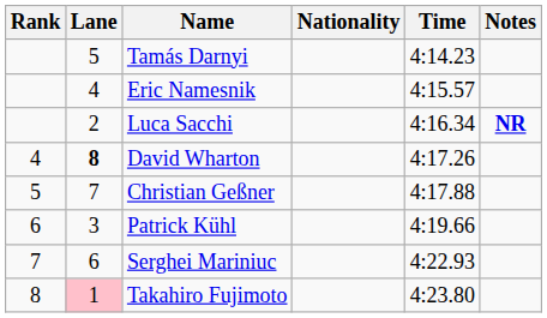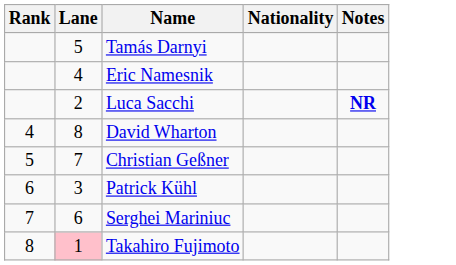 <table class="wikitable sortable" style="text-align:center">
 <tr>
 <th>Rank</th>
 <th>Lane</th>
 <th>Name</th>
 <th>Nationality</th>
-<th>Time</th>
 <th>Notes</th>
 </tr>
 <tr>
 <td></td>
 <td>5</td>
 <td align=left><a href='#'>Tamás Darnyi</a></td>
 <td align=left></td>
-<td>4:14.23</td>
 <td></td>
 </tr>
 <tr>
 <td></td>
 <td>4</td>
 <td align=left><a href='#'>Eric Namesnik</a></td>
 <td align=left></td>
-<td>4:15.57</td>
 <td></td>
 </tr>
 <tr>
 <td></td>
 <td>2</td>
 <td align=left><a href='#'>Luca Sacchi</a></td>
 <td align=left></td>
-<td>4:16.34</td>
 <td><strong><a href='#'>NR</a></strong></td>
 </tr>
 <tr>
 <td>4</td>
-<td><strong>8</strong></td>
+<td>8</td>
 <td align=left><a href='#'>David Wharton</a></td>
 <td align=left></td>
-<td>4:17.26</td>
 <td></td>
 </tr>
 <tr>
 <td>5</td>
 <td>7</td>
 <td align=left><a href='#'>Christian Geßner</a></td>
 <td align=left></td>
-<td>4:17.88</td>
 <td></td>
 </tr>
 <tr>
 <td>6</td>
 <td>3</td>
 <td align=left><a href='#'>Patrick Kühl</a></td>
 <td align=left></td>
-<td>4:19.66</td>
 <td></td>
 </tr>
 <tr>
 <td>7</td>
 <td>6</td>
 <td align=left><a href='#'>Serghei Mariniuc</a></td>
 <td align=left></td>
-<td>4:22.93</td>
 <td></td>
 </tr>
 <tr>
 <td>8</td>
 <td style="background: pink;">1</td>
 <td align=left><a href='#'>Takahiro Fujimoto</a></td>
 <td align=left></td>
-<td>4:23.80</td>
 <td></td>
 </tr>
 </table>
